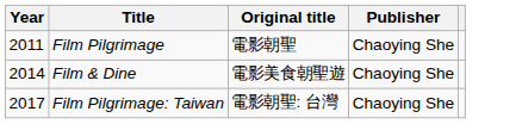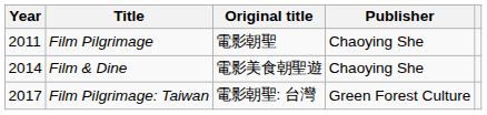 <table class="wikitable">
 <tr>
 <th scope="col">Year</th>
 <th scope="col">Title</th>
 <th scope="col">Original title</th>
 <th scope="col">Publisher</th>
 <th scope="col"></th>
 </tr>
 <tr>
 <td>2011</td>
 <td><em>Film Pilgrimage</em></td>
 <td>電影朝聖</td>
 <td>Chaoying She</td>
 <td></td>
 </tr>
 <tr>
 <td>2014</td>
 <td><em>Film & Dine</em></td>
 <td>電影美食朝聖遊</td>
 <td>Chaoying She</td>
 <td></td>
 </tr>
 <tr>
 <td>2017</td>
 <td><em>Film Pilgrimage: Taiwan</em></td>
 <td>電影朝聖: 台灣</td>
-<td>Chaoying She</td>
+<td>Green Forest Culture</td>
 <td></td>
 </tr>
 </table>
